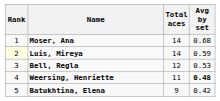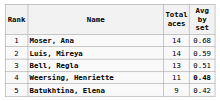 <table class="wikitable" style="margin:0.5em auto;width=480;font-size:90%">
 <tr>
 <th width=30>Rank</th>
 <th width=210>Name</th>
 <th width=35>Total aces</th>
 <th width=35>Avg by set</th>
 </tr>
 <tr>
 <td align=center>1</td>
 <td> <strong>Moser, Ana</strong></td>
 <td align=center>14</td>
 <td align=center>0.68</td>
 </tr>
 <tr>
-<td align=center style="background: lightyellow;">2</td>
+<td align=center>2</td>
 <td> <strong>Luis, Mireya</strong></td>
 <td align=center>14</td>
 <td align=center>0.59</td>
 </tr>
 <tr>
 <td align=center>3</td>
 <td> <strong>Bell, Regla</strong></td>
-<td align=center>12</td>
-<td align=center>0.53</td>
+<td align=center>13</td>
+<td align=center>0.51</td>
 </tr>
 <tr>
 <td align=center>4</td>
 <td> <strong>Weersing, Henriette</strong></td>
 <td align=center>11</td>
 <td align=center><strong>0.48</strong></td>
 </tr>
 <tr>
 <td align=center>5</td>
 <td> <strong>Batukhtina, Elena</strong></td>
 <td align=center>9</td>
 <td align=center>0.42</td>
 </tr>
 </table>
